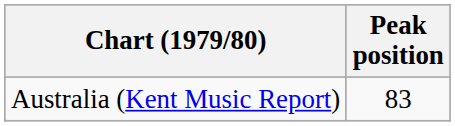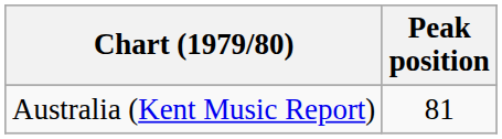 <table class="wikitable">
 <tr>
 <th>Chart (1979/80)</th>
 <th>Peak<br>position</th>
 </tr>
 <tr>
 <td>Australia (<a href='#'>Kent Music Report</a>)</td>
-<td style="text-align:center;">83</td>
+<td style="text-align:center;">81</td>
 </tr>
 </table>
